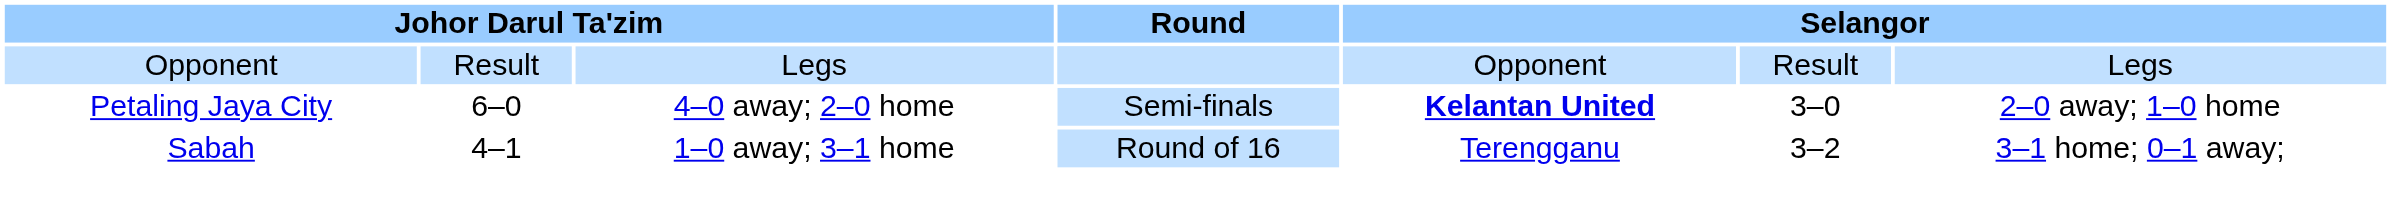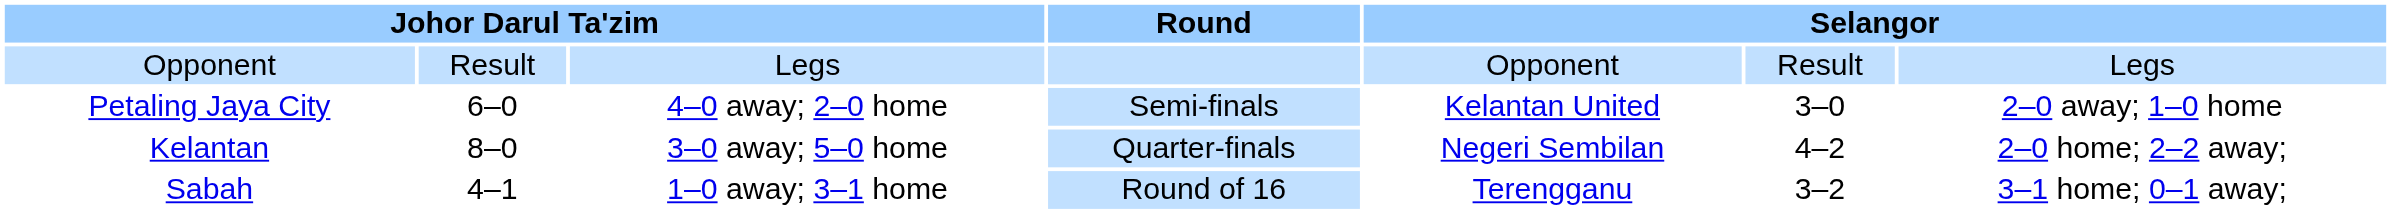 <table style="width:100%; text-align:center;">
 <tr style="vertical-align:top; background:#9cf;">
 <th colspan=3 style="width:1*">Johor Darul Ta'zim</th>
 <th>Round</th>
 <th colspan=3 style="width:1*">Selangor</th>
 </tr>
 <tr style="vertical-align:top; background:#c1e0ff;">
 <td>Opponent</td>
 <td>Result</td>
 <td>Legs</td>
 <td style="background:#c1e0ff;"></td>
 <td>Opponent</td>
 <td>Result</td>
 <td>Legs</td>
 </tr>
 <tr>
 <td><a href='#'>Petaling Jaya City</a></td>
 <td>6–0</td>
 <td><a href='#'>4–0</a> away; <a href='#'>2–0</a> home</td>
 <td style="background:#c1e0ff;">Semi-finals</td>
-<td><strong><a href='#'>Kelantan United</a></strong></td>
+<td><a href='#'>Kelantan United</a></td>
 <td>3–0</td>
 <td><a href='#'>2–0</a> away; <a href='#'>1–0</a> home</td>
+</tr>
+<tr>
+<td><a href='#'>Kelantan</a></td>
+<td>8–0</td>
+<td><a href='#'>3–0</a> away; <a href='#'>5–0</a> home</td>
+<td style="background:#c1e0ff;">Quarter-finals</td>
+<td><a href='#'>Negeri Sembilan</a></td>
+<td>4–2</td>
+<td><a href='#'>2–0</a> home; <a href='#'>2–2</a> away;</td>
 </tr>
 <tr>
 <td><a href='#'>Sabah</a></td>
 <td>4–1</td>
 <td><a href='#'>1–0</a> away; <a href='#'>3–1</a> home</td>
 <td style="background:#c1e0ff;">Round of 16</td>
 <td><a href='#'>Terengganu</a></td>
 <td>3–2</td>
 <td><a href='#'>3–1</a> home; <a href='#'>0–1</a> away;</td>
 </tr>
 </table>
